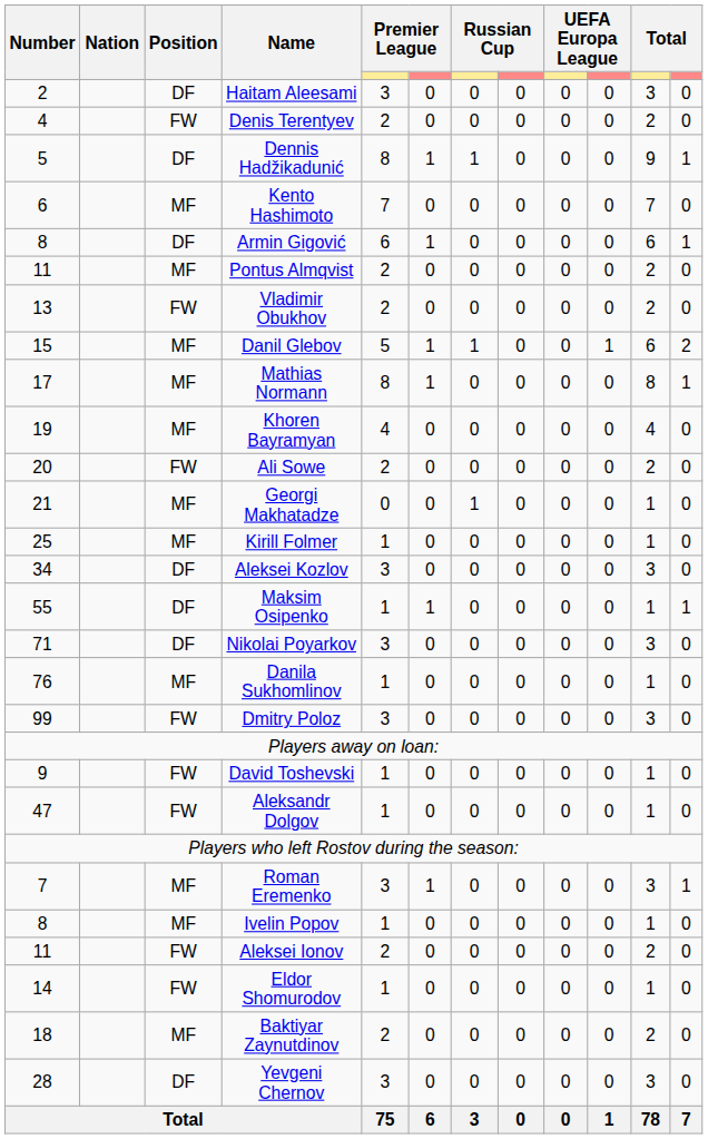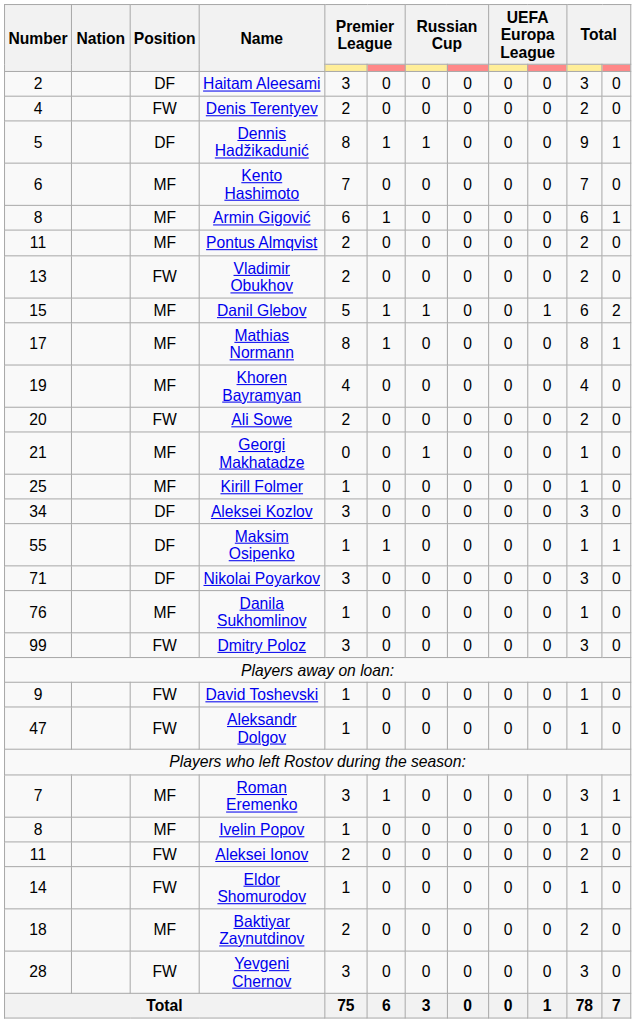 <table class="wikitable" style="font-size: 95%; text-align: center;">
 <tr>
 <th rowspan=2 width=60>Number</th>
 <th rowspan=2 width=60>Nation</th>
 <th rowspan=2 width=60>Position</th>
 <th rowspan=2 width=200>Name</th>
 <th colspan=2>Premier League</th>
 <th colspan=2>Russian Cup</th>
 <th colspan=2>UEFA Europa League</th>
 <th colspan=2>Total</th>
 </tr>
 <tr>
 <th style="width:60px; background:#fe9;"></th>
 <th style="width:60px; background:#ff8888;"></th>
 <th style="width:60px; background:#fe9;"></th>
 <th style="width:60px; background:#ff8888;"></th>
 <th style="width:60px; background:#fe9;"></th>
 <th style="width:60px; background:#ff8888;"></th>
 <th style="width:60px; background:#fe9;"></th>
 <th style="width:60px; background:#ff8888;"></th>
 </tr>
 <tr>
 <td>2</td>
 <td></td>
 <td>DF</td>
 <td><a href='#'>Haitam Aleesami</a></td>
 <td>3</td>
 <td>0</td>
 <td>0</td>
 <td>0</td>
 <td>0</td>
 <td>0</td>
 <td>3</td>
 <td>0</td>
 </tr>
 <tr>
 <td>4</td>
 <td></td>
 <td>FW</td>
 <td><a href='#'>Denis Terentyev</a></td>
 <td>2</td>
 <td>0</td>
 <td>0</td>
 <td>0</td>
 <td>0</td>
 <td>0</td>
 <td>2</td>
 <td>0</td>
 </tr>
 <tr>
 <td>5</td>
 <td></td>
 <td>DF</td>
 <td><a href='#'>Dennis Hadžikadunić</a></td>
 <td>8</td>
 <td>1</td>
 <td>1</td>
 <td>0</td>
 <td>0</td>
 <td>0</td>
 <td>9</td>
 <td>1</td>
 </tr>
 <tr>
 <td>6</td>
 <td></td>
 <td>MF</td>
 <td><a href='#'>Kento Hashimoto</a></td>
 <td>7</td>
 <td>0</td>
 <td>0</td>
 <td>0</td>
 <td>0</td>
 <td>0</td>
 <td>7</td>
 <td>0</td>
 </tr>
 <tr>
 <td>8</td>
 <td></td>
-<td>DF</td>
+<td>MF</td>
 <td><a href='#'>Armin Gigović</a></td>
 <td>6</td>
 <td>1</td>
 <td>0</td>
 <td>0</td>
 <td>0</td>
 <td>0</td>
 <td>6</td>
 <td>1</td>
 </tr>
 <tr>
 <td>11</td>
 <td></td>
 <td>MF</td>
 <td><a href='#'>Pontus Almqvist</a></td>
 <td>2</td>
 <td>0</td>
 <td>0</td>
 <td>0</td>
 <td>0</td>
 <td>0</td>
 <td>2</td>
 <td>0</td>
 </tr>
 <tr>
 <td>13</td>
 <td></td>
 <td>FW</td>
 <td><a href='#'>Vladimir Obukhov</a></td>
 <td>2</td>
 <td>0</td>
 <td>0</td>
 <td>0</td>
 <td>0</td>
 <td>0</td>
 <td>2</td>
 <td>0</td>
 </tr>
 <tr>
 <td>15</td>
 <td></td>
 <td>MF</td>
 <td><a href='#'>Danil Glebov</a></td>
 <td>5</td>
 <td>1</td>
 <td>1</td>
 <td>0</td>
 <td>0</td>
 <td>1</td>
 <td>6</td>
 <td>2</td>
 </tr>
 <tr>
 <td>17</td>
 <td></td>
 <td>MF</td>
 <td><a href='#'>Mathias Normann</a></td>
 <td>8</td>
 <td>1</td>
 <td>0</td>
 <td>0</td>
 <td>0</td>
 <td>0</td>
 <td>8</td>
 <td>1</td>
 </tr>
 <tr>
 <td>19</td>
 <td></td>
 <td>MF</td>
 <td><a href='#'>Khoren Bayramyan</a></td>
 <td>4</td>
 <td>0</td>
 <td>0</td>
 <td>0</td>
 <td>0</td>
 <td>0</td>
 <td>4</td>
 <td>0</td>
 </tr>
 <tr>
 <td>20</td>
 <td></td>
 <td>FW</td>
 <td><a href='#'>Ali Sowe</a></td>
 <td>2</td>
 <td>0</td>
 <td>0</td>
 <td>0</td>
 <td>0</td>
 <td>0</td>
 <td>2</td>
 <td>0</td>
 </tr>
 <tr>
 <td>21</td>
 <td></td>
 <td>MF</td>
 <td><a href='#'>Georgi Makhatadze</a></td>
 <td>0</td>
 <td>0</td>
 <td>1</td>
 <td>0</td>
 <td>0</td>
 <td>0</td>
 <td>1</td>
 <td>0</td>
 </tr>
 <tr>
 <td>25</td>
 <td></td>
 <td>MF</td>
 <td><a href='#'>Kirill Folmer</a></td>
 <td>1</td>
 <td>0</td>
 <td>0</td>
 <td>0</td>
 <td>0</td>
 <td>0</td>
 <td>1</td>
 <td>0</td>
 </tr>
 <tr>
 <td>34</td>
 <td></td>
 <td>DF</td>
 <td><a href='#'>Aleksei Kozlov</a></td>
 <td>3</td>
 <td>0</td>
 <td>0</td>
 <td>0</td>
 <td>0</td>
 <td>0</td>
 <td>3</td>
 <td>0</td>
 </tr>
 <tr>
 <td>55</td>
 <td></td>
 <td>DF</td>
 <td><a href='#'>Maksim Osipenko</a></td>
 <td>1</td>
 <td>1</td>
 <td>0</td>
 <td>0</td>
 <td>0</td>
 <td>0</td>
 <td>1</td>
 <td>1</td>
 </tr>
 <tr>
 <td>71</td>
 <td></td>
 <td>DF</td>
 <td><a href='#'>Nikolai Poyarkov</a></td>
 <td>3</td>
 <td>0</td>
 <td>0</td>
 <td>0</td>
 <td>0</td>
 <td>0</td>
 <td>3</td>
 <td>0</td>
 </tr>
 <tr>
 <td>76</td>
 <td></td>
 <td>MF</td>
 <td><a href='#'>Danila Sukhomlinov</a></td>
 <td>1</td>
 <td>0</td>
 <td>0</td>
 <td>0</td>
 <td>0</td>
 <td>0</td>
 <td>1</td>
 <td>0</td>
 </tr>
 <tr>
 <td>99</td>
 <td></td>
 <td>FW</td>
 <td><a href='#'>Dmitry Poloz</a></td>
 <td>3</td>
 <td>0</td>
 <td>0</td>
 <td>0</td>
 <td>0</td>
 <td>0</td>
 <td>3</td>
 <td>0</td>
 </tr>
 <tr>
 <td colspan="14"><em>Players away on loan:</em></td>
 </tr>
 <tr>
 <td>9</td>
 <td></td>
 <td>FW</td>
 <td><a href='#'>David Toshevski</a></td>
 <td>1</td>
 <td>0</td>
 <td>0</td>
 <td>0</td>
 <td>0</td>
 <td>0</td>
 <td>1</td>
 <td>0</td>
 </tr>
 <tr>
 <td>47</td>
 <td></td>
 <td>FW</td>
 <td><a href='#'>Aleksandr Dolgov</a></td>
 <td>1</td>
 <td>0</td>
 <td>0</td>
 <td>0</td>
 <td>0</td>
 <td>0</td>
 <td>1</td>
 <td>0</td>
 </tr>
 <tr>
 <td colspan="14"><em>Players who left Rostov during the season:</em></td>
 </tr>
 <tr>
 <td>7</td>
 <td></td>
 <td>MF</td>
 <td><a href='#'>Roman Eremenko</a></td>
 <td>3</td>
 <td>1</td>
 <td>0</td>
 <td>0</td>
 <td>0</td>
 <td>0</td>
 <td>3</td>
 <td>1</td>
 </tr>
 <tr>
 <td>8</td>
 <td></td>
 <td>MF</td>
 <td><a href='#'>Ivelin Popov</a></td>
 <td>1</td>
 <td>0</td>
 <td>0</td>
 <td>0</td>
 <td>0</td>
 <td>0</td>
 <td>1</td>
 <td>0</td>
 </tr>
 <tr>
 <td>11</td>
 <td></td>
 <td>FW</td>
 <td><a href='#'>Aleksei Ionov</a></td>
 <td>2</td>
 <td>0</td>
 <td>0</td>
 <td>0</td>
 <td>0</td>
 <td>0</td>
 <td>2</td>
 <td>0</td>
 </tr>
 <tr>
 <td>14</td>
 <td></td>
 <td>FW</td>
 <td><a href='#'>Eldor Shomurodov</a></td>
 <td>1</td>
 <td>0</td>
 <td>0</td>
 <td>0</td>
 <td>0</td>
 <td>0</td>
 <td>1</td>
 <td>0</td>
 </tr>
 <tr>
 <td>18</td>
 <td></td>
 <td>MF</td>
 <td><a href='#'>Baktiyar Zaynutdinov</a></td>
 <td>2</td>
 <td>0</td>
 <td>0</td>
 <td>0</td>
 <td>0</td>
 <td>0</td>
 <td>2</td>
 <td>0</td>
 </tr>
 <tr>
 <td>28</td>
 <td></td>
-<td>DF</td>
+<td>FW</td>
 <td><a href='#'>Yevgeni Chernov</a></td>
 <td>3</td>
 <td>0</td>
 <td>0</td>
 <td>0</td>
 <td>0</td>
 <td>0</td>
 <td>3</td>
 <td>0</td>
 </tr>
 <tr>
 <th colspan=4>Total</th>
 <th>75</th>
 <th>6</th>
 <th>3</th>
 <th>0</th>
 <th>0</th>
 <th>1</th>
 <th>78</th>
 <th>7</th>
 </tr>
 </table>
